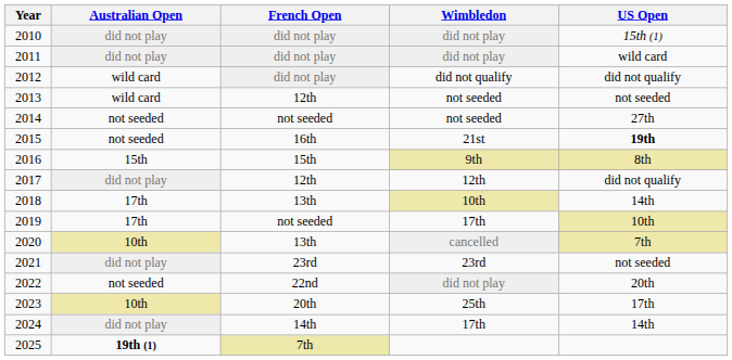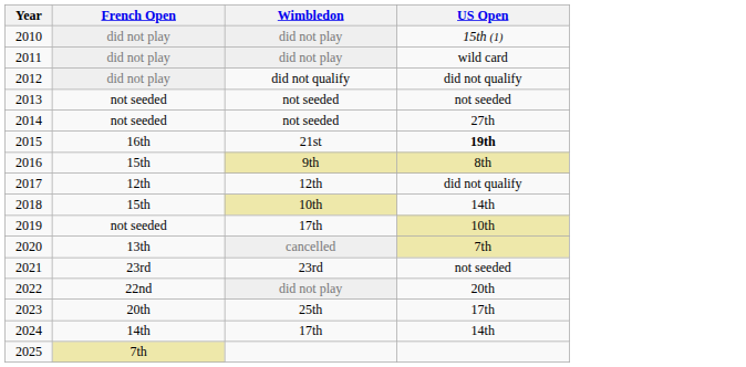 <table class=wikitable style=text-align:center>
 <tr>
 <th width=50>Year</th>
-<th width=200><a href='#'>Australian Open</a></th>
 <th width=200><a href='#'>French Open</a></th>
 <th width=200><a href='#'>Wimbledon</a></th>
 <th width=200><a href='#'>US Open</a></th>
 </tr>
 <tr>
 <td>2010</td>
 <td style=color:#767676 bgcolor=efefef>did not play</td>
 <td style=color:#767676 bgcolor=efefef>did not play</td>
-<td style=color:#767676 bgcolor=efefef>did not play</td>
 <td><em>15th <small>(1)</small></em></td>
 </tr>
 <tr>
 <td>2011</td>
 <td style=color:#767676 bgcolor=efefef>did not play</td>
 <td style=color:#767676 bgcolor=efefef>did not play</td>
-<td style=color:#767676 bgcolor=efefef>did not play</td>
 <td>wild card</td>
 </tr>
 <tr>
 <td>2012</td>
-<td>wild card</td>
 <td style=color:#767676 bgcolor=efefef>did not play</td>
 <td>did not qualify</td>
 <td>did not qualify</td>
 </tr>
 <tr>
 <td>2013</td>
-<td>wild card</td>
-<td>12th</td>
+<td>not seeded</td>
 <td>not seeded</td>
 <td>not seeded</td>
 </tr>
 <tr>
 <td>2014</td>
 <td>not seeded</td>
 <td>not seeded</td>
-<td>not seeded</td>
 <td>27th</td>
 </tr>
 <tr>
 <td>2015</td>
-<td>not seeded</td>
 <td>16th</td>
 <td>21st</td>
 <td><strong>19th</strong></td>
 </tr>
 <tr>
 <td>2016</td>
 <td>15th</td>
-<td>15th</td>
 <td bgcolor=#eee8aa>9th</td>
 <td bgcolor=#eee8aa>8th</td>
 </tr>
 <tr>
 <td>2017</td>
-<td style=color:#767676 bgcolor=efefef>did not play</td>
 <td>12th</td>
 <td>12th</td>
 <td>did not qualify</td>
 </tr>
 <tr>
 <td>2018</td>
-<td>17th</td>
-<td>13th</td>
+<td>15th</td>
 <td bgcolor=#eee8aa>10th</td>
 <td>14th</td>
 </tr>
 <tr>
 <td>2019</td>
-<td>17th</td>
 <td>not seeded</td>
 <td>17th</td>
 <td bgcolor=#eee8aa>10th</td>
 </tr>
 <tr>
 <td>2020</td>
-<td bgcolor=#eee8aa>10th</td>
 <td>13th</td>
 <td style=color:#767676 bgcolor=efefef>cancelled</td>
 <td bgcolor=#eee8aa>7th</td>
 </tr>
 <tr>
 <td>2021</td>
-<td style=color:#767676 bgcolor=efefef>did not play</td>
 <td>23rd</td>
 <td>23rd</td>
 <td>not seeded</td>
 </tr>
 <tr>
 <td>2022</td>
-<td>not seeded</td>
 <td>22nd</td>
 <td style=color:#767676 bgcolor=efefef>did not play</td>
 <td>20th</td>
 </tr>
 <tr>
 <td>2023</td>
-<td bgcolor=#eee8aa>10th</td>
 <td>20th</td>
 <td>25th</td>
 <td>17th</td>
 </tr>
 <tr>
 <td>2024</td>
-<td style=color:#767676 bgcolor=efefef>did not play</td>
 <td>14th</td>
 <td>17th</td>
 <td>14th</td>
 </tr>
 <tr>
 <td>2025</td>
-<td><strong>19th <small>(1)</small></strong></td>
 <td bgcolor=#eee8aa>7th</td>
 <td></td>
 <td></td>
 </tr>
 </table>
